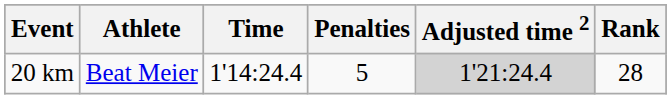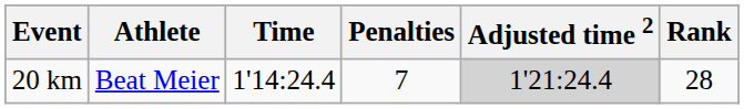 <table class="wikitable" style="font-size:90%">
 <tr>
 <th>Event</th>
 <th>Athlete</th>
 <th>Time</th>
 <th>Penalties</th>
 <th>Adjusted time <sup>2</sup></th>
 <th>Rank</th>
 </tr>
 <tr>
 <td>20 km</td>
 <td><a href='#'>Beat Meier</a></td>
 <td align="center">1'14:24.4</td>
-<td align="center">5</td>
+<td align="center">7</td>
 <td align="center" style="background: lightgrey;">1'21:24.4</td>
 <td align="center">28</td>
 </tr>
 </table>
